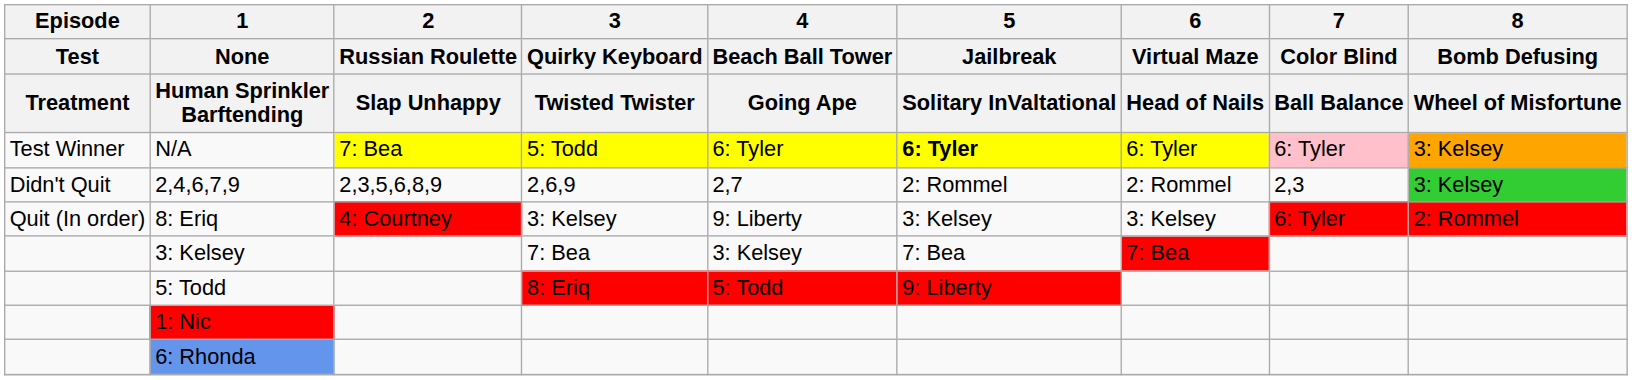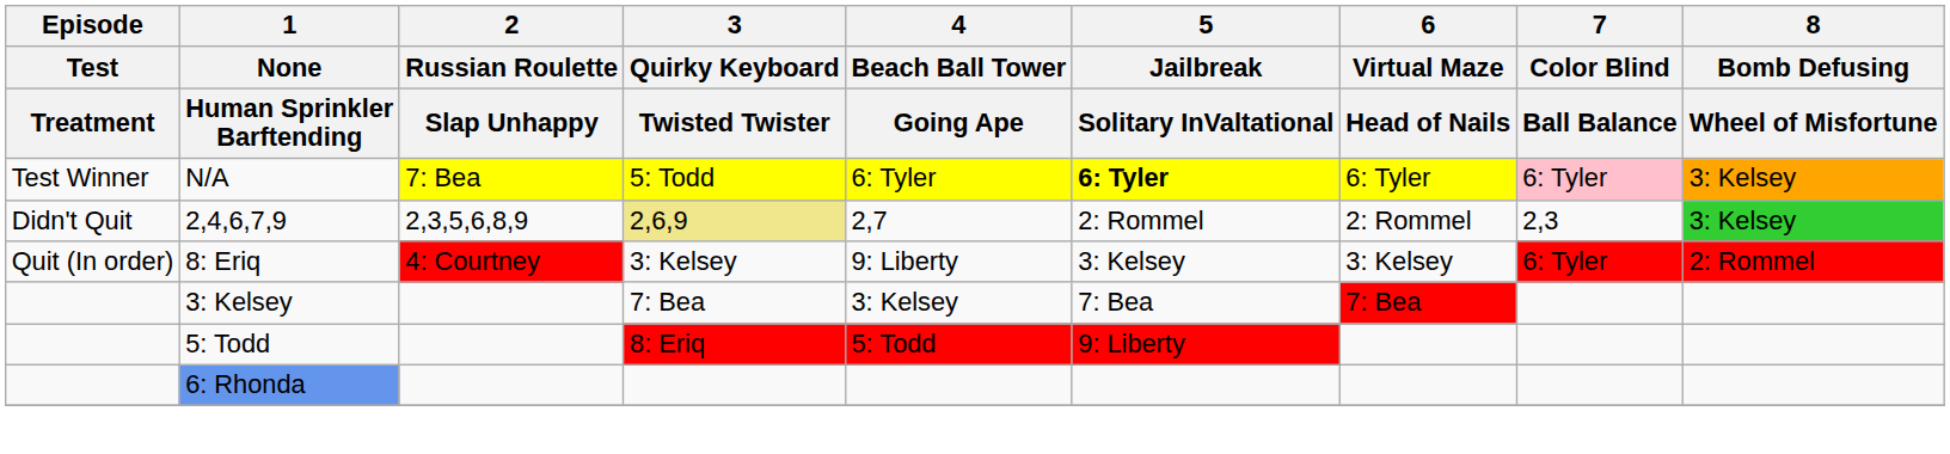 <table class="wikitable">
 <tr>
 <th>Episode</th>
 <th>1</th>
 <th>2</th>
 <th>3</th>
 <th>4</th>
 <th>5</th>
 <th>6</th>
 <th>7</th>
 <th>8</th>
 </tr>
 <tr>
 <th>Test</th>
 <th>None</th>
 <th>Russian Roulette</th>
 <th>Quirky Keyboard</th>
 <th>Beach Ball Tower</th>
 <th>Jailbreak</th>
 <th>Virtual Maze</th>
 <th>Color Blind</th>
 <th>Bomb Defusing</th>
 </tr>
 <tr>
 <th>Treatment</th>
 <th>Human Sprinkler<br>Barftending</th>
 <th>Slap Unhappy</th>
 <th>Twisted Twister</th>
 <th>Going Ape</th>
 <th>Solitary InValtational</th>
 <th>Head of Nails</th>
 <th>Ball Balance</th>
 <th>Wheel of Misfortune</th>
 </tr>
 <tr>
 <td>Test Winner</td>
 <td>N/A</td>
 <td style="background-color:yellow;">7: Bea</td>
 <td style="background-color:yellow;">5: Todd</td>
 <td style="background-color:yellow;">6: Tyler</td>
 <td style="background-color:yellow;"><strong>6: Tyler</strong></td>
 <td style="background-color:yellow;">6: Tyler</td>
 <td style="background-color:pink;">6: Tyler</td>
 <td style="background-color:orange;">3: Kelsey</td>
 </tr>
 <tr>
 <td>Didn't Quit</td>
 <td>2,4,6,7,9</td>
 <td>2,3,5,6,8,9</td>
-<td>2,6,9</td>
+<td style="background: khaki;">2,6,9</td>
 <td>2,7</td>
 <td>2: Rommel</td>
 <td>2: Rommel</td>
 <td>2,3</td>
 <td style="background-color:limegreen;">3: Kelsey</td>
 </tr>
 <tr>
 <td>Quit (In order)</td>
 <td>8: Eriq</td>
 <td style="background-color:red;">4: Courtney</td>
 <td>3: Kelsey</td>
 <td>9: Liberty</td>
 <td>3: Kelsey</td>
 <td>3: Kelsey</td>
 <td style="background-color:red;">6: Tyler</td>
 <td style="background-color:red;">2: Rommel</td>
 </tr>
 <tr>
 <td></td>
 <td>3: Kelsey</td>
 <td></td>
 <td>7: Bea</td>
 <td>3: Kelsey</td>
 <td>7: Bea</td>
 <td style="background-color:red;">7: Bea</td>
 <td></td>
 <td></td>
 </tr>
 <tr>
 <td></td>
 <td>5: Todd</td>
 <td></td>
 <td style="background-color:red;">8: Eriq</td>
 <td style="background-color:red;">5: Todd</td>
 <td style="background-color:red;">9: Liberty</td>
 <td></td>
 <td></td>
 <td></td>
 </tr>
 <tr>
 <td></td>
-<td style="background-color:red;">1: Nic</td>
-<td></td>
-<td></td>
-<td></td>
-<td></td>
-<td></td>
-<td></td>
-<td></td>
-</tr>
-<tr>
-<td></td>
 <td style="background-color:cornflowerblue;">6: Rhonda</td>
 <td></td>
 <td></td>
 <td></td>
 <td></td>
 <td></td>
 <td></td>
 <td></td>
 </tr>
 <tr>
 </tr>
 </table>
